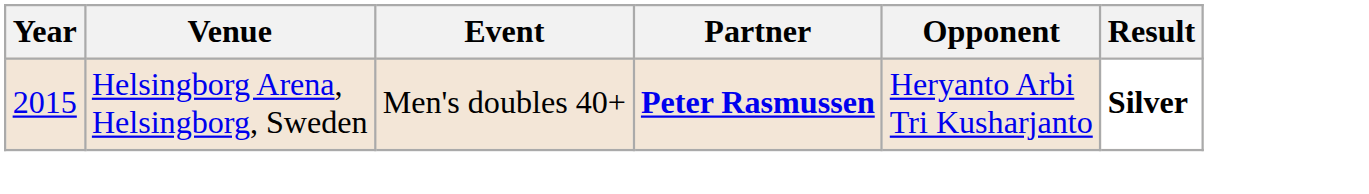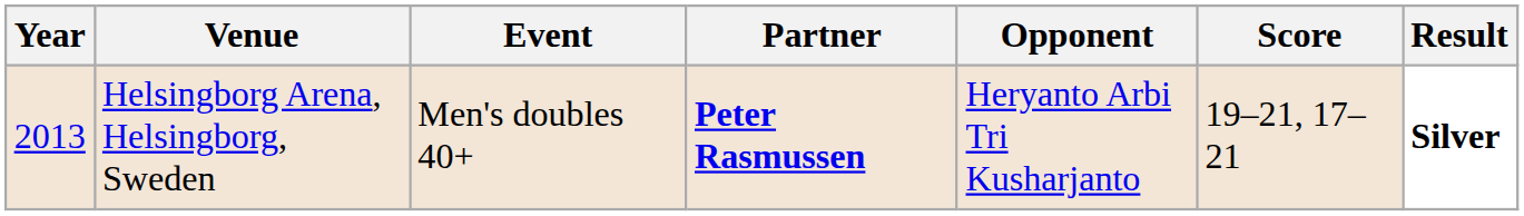 <table class="sortable wikitable" style="font-size: 90%;">
 <tr>
 <th>Year</th>
 <th>Venue</th>
 <th>Event</th>
 <th>Partner</th>
 <th>Opponent</th>
+<th>Score</th>
 <th>Result</th>
 </tr>
 <tr style="background:#F3E6D7">
-<td align="center"><a href='#'>2015</a></td>
+<td align="center"><a href='#'>2013</a></td>
 <td align="left"><a href='#'>Helsingborg Arena</a>,<br><a href='#'>Helsingborg</a>, Sweden</td>
 <td align="left">Men's doubles 40+</td>
 <td align="left"><strong> <a href='#'>Peter Rasmussen</a></strong></td>
 <td align="left"> <a href='#'>Heryanto Arbi</a><br> <a href='#'>Tri Kusharjanto</a></td>
+<td align="left">19–21, 17–21</td>
 <td style="text-align:left; background:white"> <strong>Silver</strong></td>
 </tr>
 </table>
